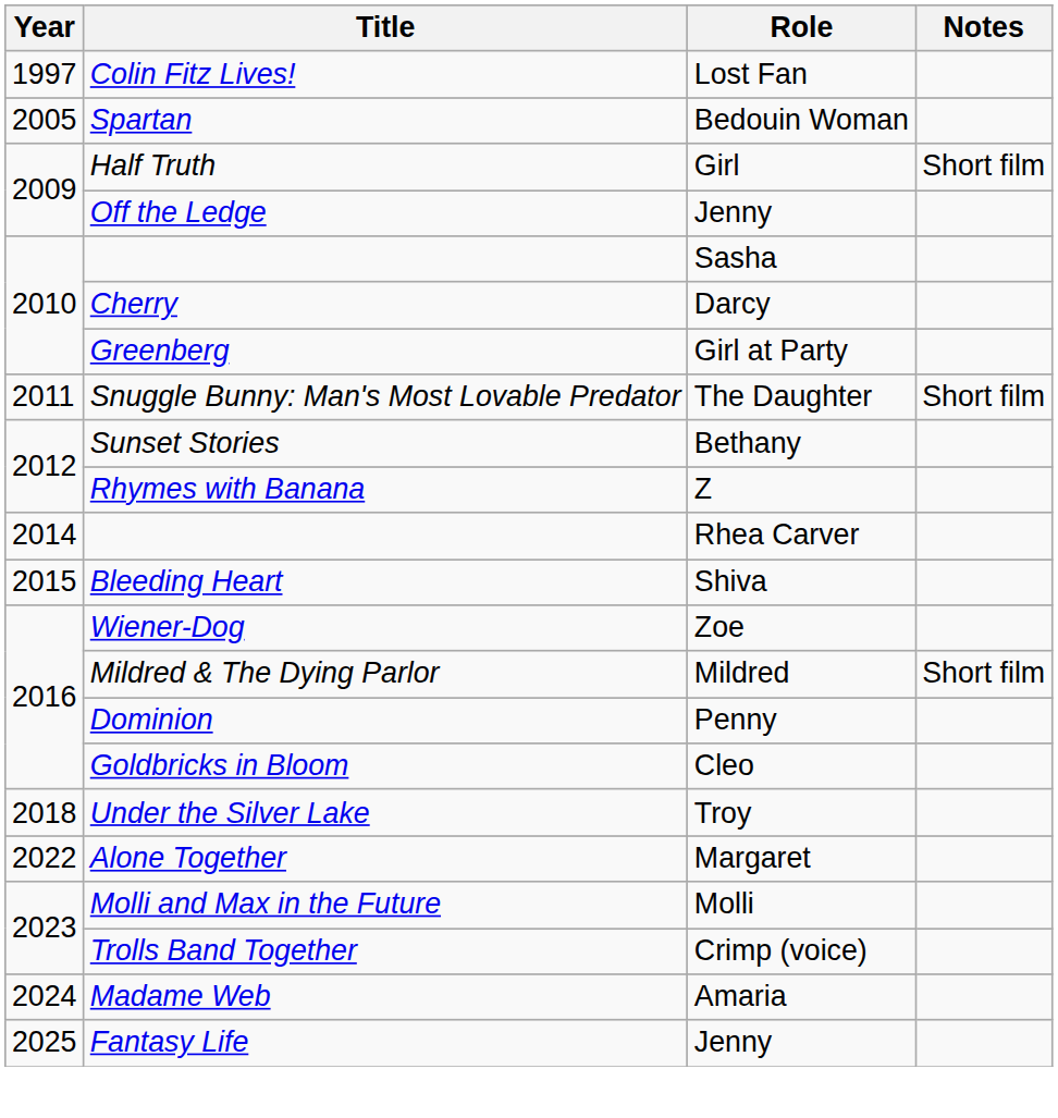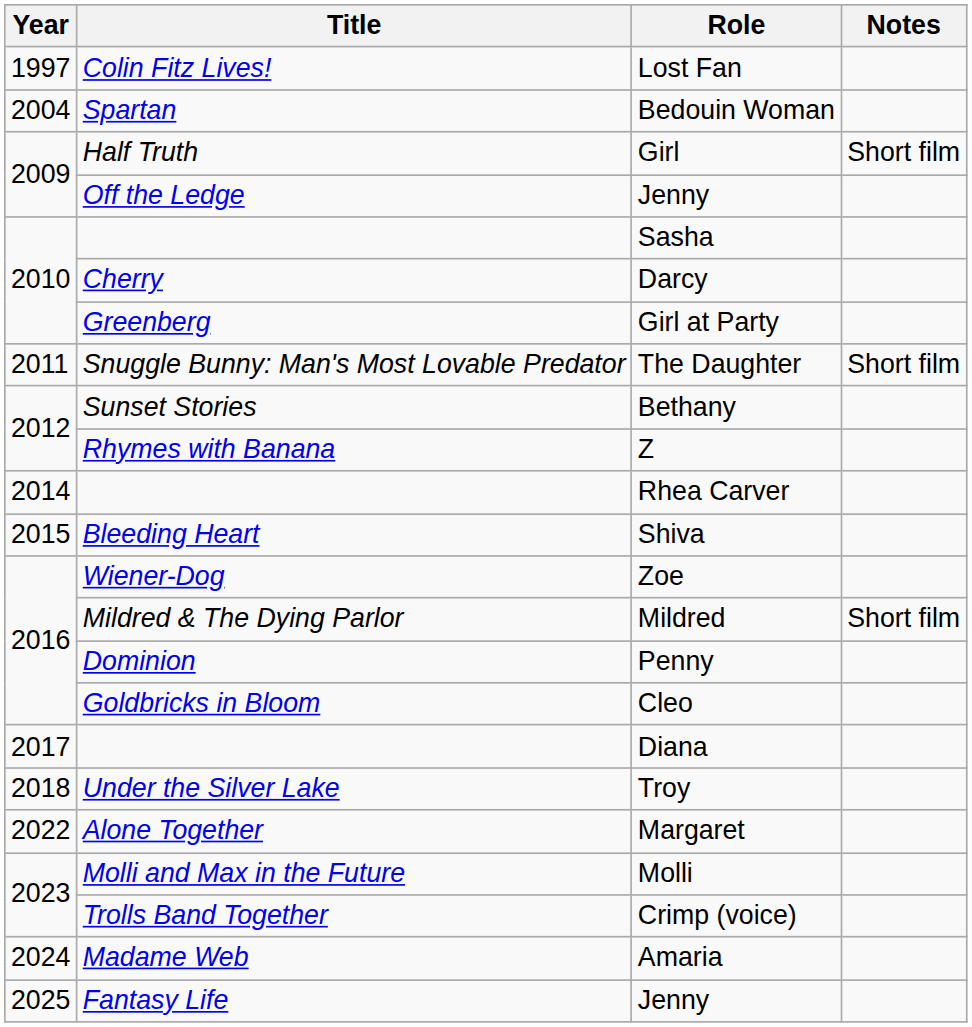 <table class="wikitable sortable">
 <tr>
 <th>Year</th>
 <th>Title</th>
 <th>Role</th>
 <th class="unsortable">Notes</th>
 </tr>
 <tr>
 <td>1997</td>
 <td><em><a href='#'>Colin Fitz Lives!</a></em></td>
 <td>Lost Fan</td>
 <td></td>
 </tr>
 <tr>
-<td>2005</td>
+<td>2004</td>
 <td><em><a href='#'>Spartan</a></em></td>
 <td>Bedouin Woman</td>
 <td></td>
 </tr>
 <tr>
 <td rowspan=2>2009</td>
 <td><em>Half Truth</em></td>
 <td>Girl</td>
 <td>Short film</td>
 </tr>
 <tr>
 <td><em><a href='#'>Off the Ledge</a></em></td>
 <td>Jenny</td>
 <td></td>
 </tr>
 <tr>
 <td rowspan=3>2010</td>
 <td><em></em></td>
 <td>Sasha</td>
 <td></td>
 </tr>
 <tr>
 <td><em><a href='#'>Cherry</a></em></td>
 <td>Darcy</td>
 <td></td>
 </tr>
 <tr>
 <td><em><a href='#'>Greenberg</a></em></td>
 <td>Girl at Party</td>
 <td></td>
 </tr>
 <tr>
 <td>2011</td>
 <td><em>Snuggle Bunny: Man's Most Lovable Predator</em></td>
 <td>The Daughter</td>
 <td>Short film</td>
 </tr>
 <tr>
 <td rowspan=2>2012</td>
 <td><em>Sunset Stories</em></td>
 <td>Bethany</td>
 <td></td>
 </tr>
 <tr>
 <td><em><a href='#'>Rhymes with Banana</a></em></td>
 <td>Z</td>
 <td></td>
 </tr>
 <tr>
 <td>2014</td>
 <td><em></em></td>
 <td>Rhea Carver</td>
 <td></td>
 </tr>
 <tr>
 <td>2015</td>
 <td><em><a href='#'>Bleeding Heart</a></em></td>
 <td>Shiva</td>
 <td></td>
 </tr>
 <tr>
 <td rowspan=4>2016</td>
 <td><em><a href='#'>Wiener-Dog</a></em></td>
 <td>Zoe</td>
 <td></td>
 </tr>
 <tr>
 <td><em>Mildred & The Dying Parlor</em></td>
 <td>Mildred</td>
 <td>Short film</td>
 </tr>
 <tr>
 <td><em><a href='#'>Dominion</a></em></td>
 <td>Penny</td>
 <td></td>
 </tr>
 <tr>
 <td><em><a href='#'>Goldbricks in Bloom</a></em></td>
 <td>Cleo</td>
 <td></td>
 </tr>
 <tr>
+<td>2017</td>
+<td><em></em></td>
+<td>Diana</td>
+<td></td>
+</tr>
+<tr>
 <td>2018</td>
 <td><em><a href='#'>Under the Silver Lake</a></em></td>
 <td>Troy</td>
 <td></td>
 </tr>
 <tr>
 <td>2022</td>
 <td><em><a href='#'>Alone Together</a></em></td>
 <td>Margaret</td>
 <td></td>
 </tr>
 <tr>
 <td rowspan=2>2023</td>
 <td><em><a href='#'>Molli and Max in the Future</a></em></td>
 <td>Molli</td>
 <td></td>
 </tr>
 <tr>
 <td><em><a href='#'>Trolls Band Together</a></em></td>
 <td>Crimp (voice)</td>
 <td></td>
 </tr>
 <tr>
 <td>2024</td>
 <td><em><a href='#'>Madame Web</a></em></td>
 <td>Amaria</td>
 <td></td>
 </tr>
 <tr>
 <td>2025</td>
 <td><em><a href='#'>Fantasy Life</a></em></td>
 <td>Jenny</td>
 <td></td>
 </tr>
 </table>
